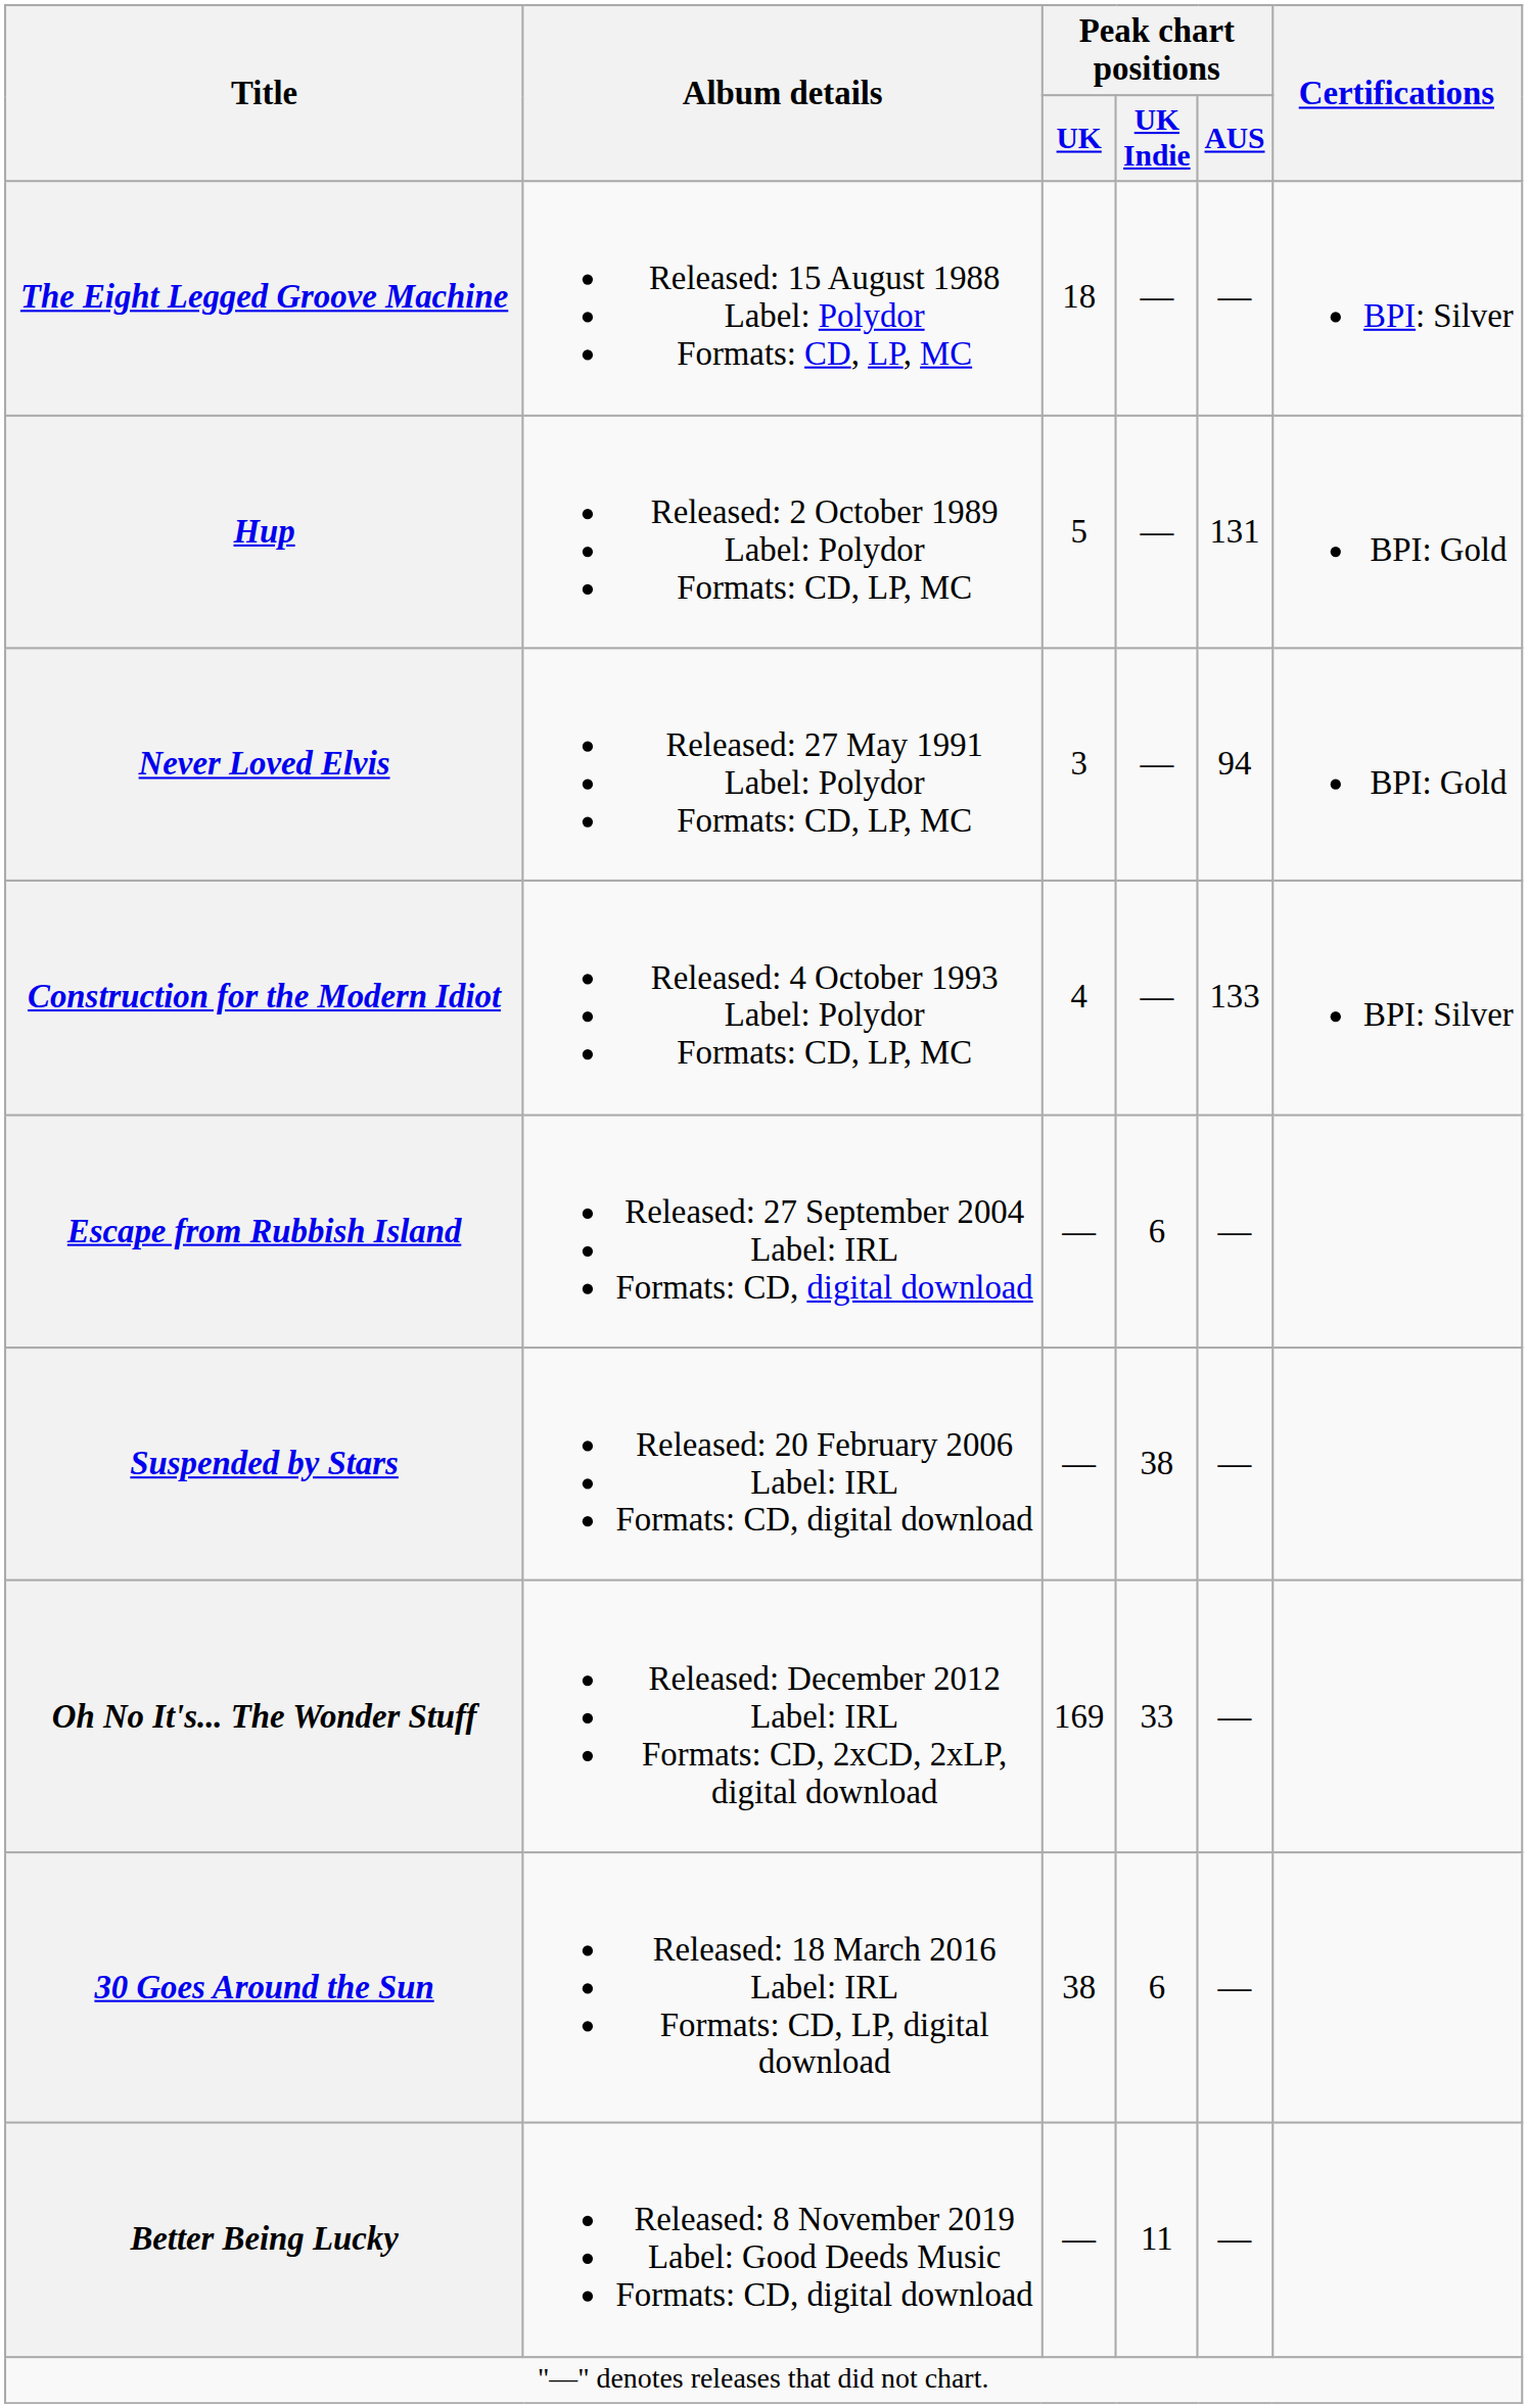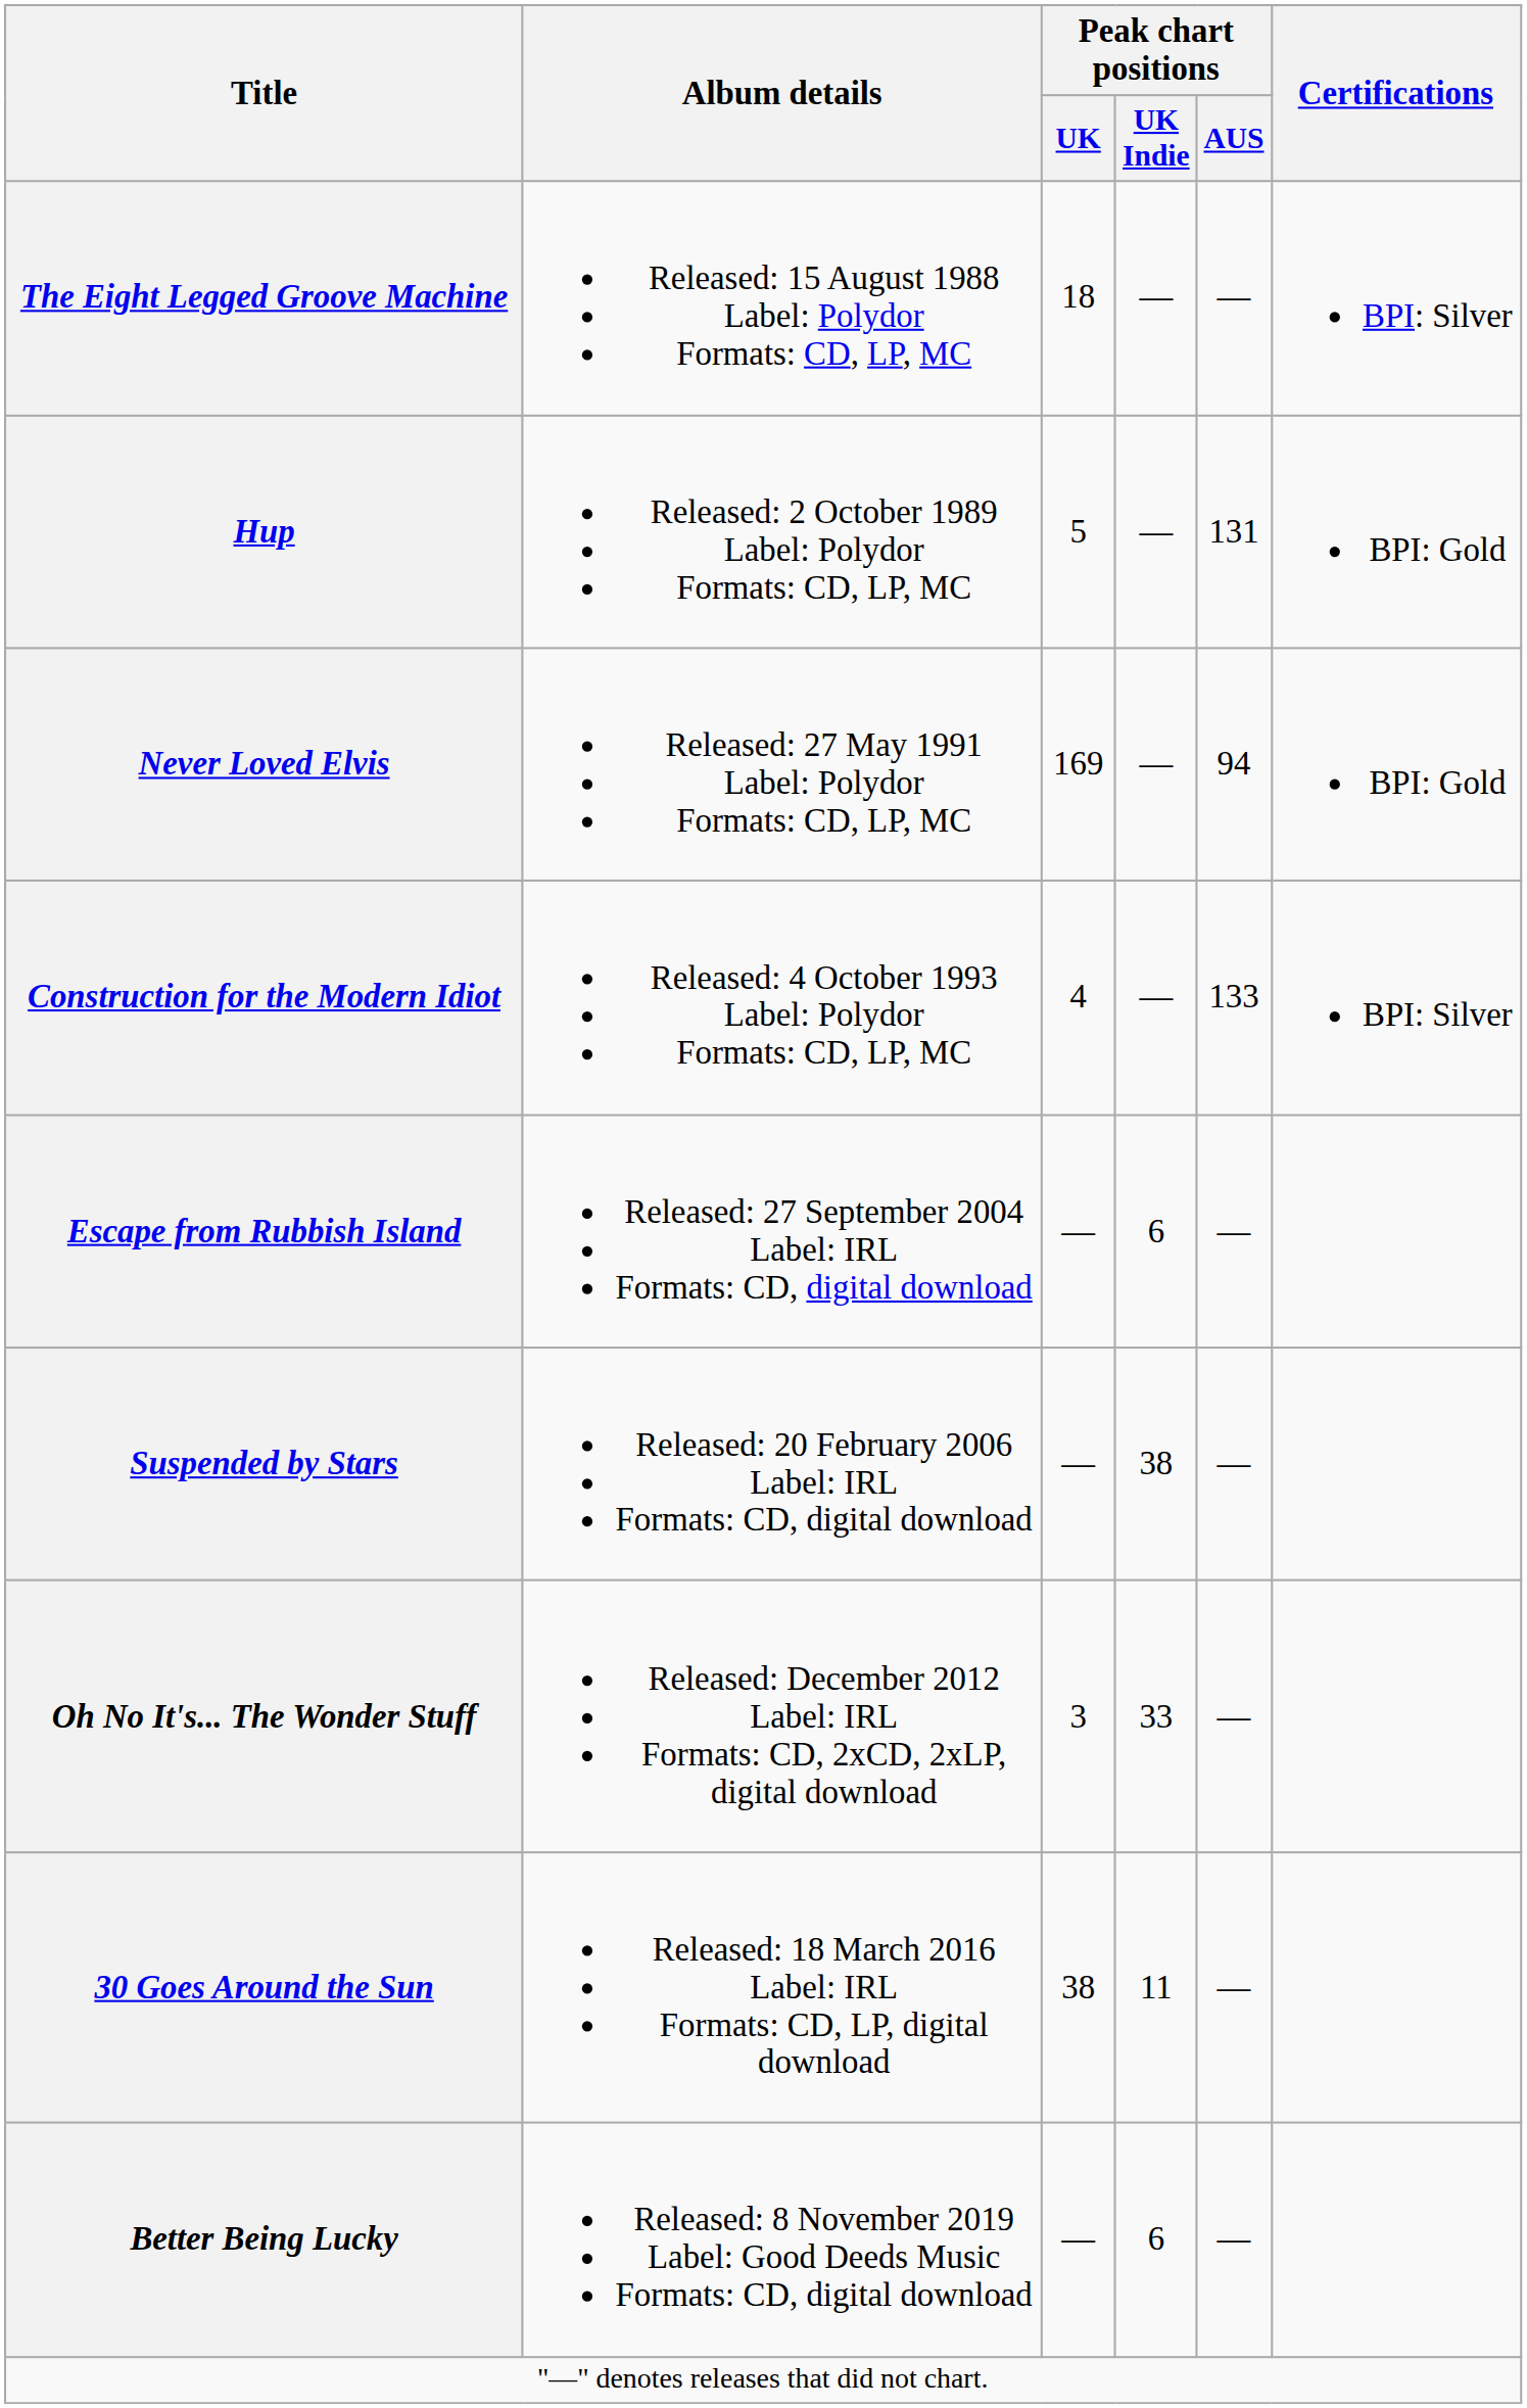 <table class="wikitable plainrowheaders" style="text-align:center;">
 <tr>
 <th rowspan="2" scope="col" style="width:15em;">Title</th>
 <th rowspan="2" scope="col" style="width:15em;">Album details</th>
 <th colspan="3">Peak chart positions</th>
 <th rowspan="2"><a href='#'>Certifications</a></th>
 </tr>
 <tr>
 <th scope="col" style="width:2em;font-size:90%;"><a href='#'>UK</a><br></th>
 <th scope="col" style="width:2em;font-size:90%;"><a href='#'>UK Indie</a><br></th>
 <th scope="col" style="width:2em;font-size:90%;"><a href='#'>AUS</a><br></th>
 </tr>
 <tr>
 <th scope="row"><em><a href='#'>The Eight Legged Groove Machine</a></em></th>
 <td><br><ul><li>Released: 15 August 1988</li><li>Label: <a href='#'>Polydor</a></li><li>Formats: <a href='#'>CD</a>, <a href='#'>LP</a>, <a href='#'>MC</a></li></ul></td>
 <td>18</td>
 <td>—</td>
 <td>—</td>
 <td><br><ul><li><a href='#'>BPI</a>: Silver</li></ul></td>
 </tr>
 <tr>
 <th scope="row"><em><a href='#'>Hup</a></em></th>
 <td><br><ul><li>Released: 2 October 1989</li><li>Label: Polydor</li><li>Formats: CD, LP, MC</li></ul></td>
 <td>5</td>
 <td>—</td>
 <td>131</td>
 <td><br><ul><li>BPI: Gold</li></ul></td>
 </tr>
 <tr>
 <th scope="row"><em><a href='#'>Never Loved Elvis</a></em></th>
 <td><br><ul><li>Released: 27 May 1991</li><li>Label: Polydor</li><li>Formats: CD, LP, MC</li></ul></td>
-<td>3</td>
+<td>169</td>
 <td>—</td>
 <td>94</td>
 <td><br><ul><li>BPI: Gold</li></ul></td>
 </tr>
 <tr>
 <th scope="row"><em><a href='#'>Construction for the Modern Idiot</a></em></th>
 <td><br><ul><li>Released: 4 October 1993</li><li>Label: Polydor</li><li>Formats: CD, LP, MC</li></ul></td>
 <td>4</td>
 <td>—</td>
 <td>133</td>
 <td><br><ul><li>BPI: Silver</li></ul></td>
 </tr>
 <tr>
 <th scope="row"><em><a href='#'>Escape from Rubbish Island</a></em></th>
 <td><br><ul><li>Released: 27 September 2004</li><li>Label: IRL</li><li>Formats: CD, <a href='#'>digital download</a></li></ul></td>
 <td>—</td>
 <td>6</td>
 <td>—</td>
 <td></td>
 </tr>
 <tr>
 <th scope="row"><em><a href='#'>Suspended by Stars</a></em></th>
 <td><br><ul><li>Released: 20 February 2006</li><li>Label: IRL</li><li>Formats: CD, digital download</li></ul></td>
 <td>—</td>
 <td>38</td>
 <td>—</td>
 <td></td>
 </tr>
 <tr>
 <th scope="row"><em>Oh No It's... The Wonder Stuff</em></th>
 <td><br><ul><li>Released: December 2012</li><li>Label: IRL</li><li>Formats: CD, 2xCD, 2xLP, digital download</li></ul></td>
-<td>169</td>
+<td>3</td>
 <td>33</td>
 <td>—</td>
 <td></td>
 </tr>
 <tr>
 <th scope="row"><em><a href='#'>30 Goes Around the Sun</a></em></th>
 <td><br><ul><li>Released: 18 March 2016</li><li>Label: IRL</li><li>Formats: CD, LP, digital download</li></ul></td>
 <td>38</td>
-<td>6</td>
+<td>11</td>
 <td>—</td>
 <td></td>
 </tr>
 <tr>
 <th scope="row"><em>Better Being Lucky</em></th>
 <td><br><ul><li>Released: 8 November 2019</li><li>Label: Good Deeds Music</li><li>Formats: CD, digital download</li></ul></td>
 <td>—</td>
-<td>11</td>
+<td>6</td>
 <td>—</td>
 <td></td>
 </tr>
 <tr>
 <td colspan="6" style="font-size:85%">"—" denotes releases that did not chart.</td>
 </tr>
 </table>
